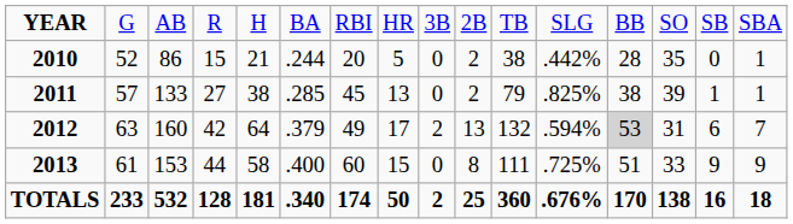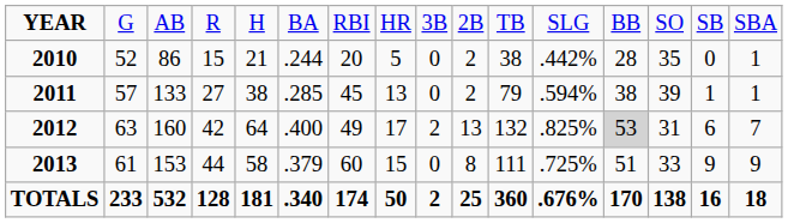 <table class="sortable wikitable" style="text-align:center;">
 <tr>
 <td><strong>YEAR</strong></td>
 <td><a href='#'>G</a></td>
 <td><a href='#'>AB</a></td>
 <td><a href='#'>R</a></td>
 <td><a href='#'>H</a></td>
 <td><a href='#'>BA</a></td>
 <td><a href='#'>RBI</a></td>
 <td><a href='#'>HR</a></td>
 <td><a href='#'>3B</a></td>
 <td><a href='#'>2B</a></td>
 <td><a href='#'>TB</a></td>
 <td><a href='#'>SLG</a></td>
 <td><a href='#'>BB</a></td>
 <td><a href='#'>SO</a></td>
 <td><a href='#'>SB</a></td>
 <td><a href='#'>SBA</a></td>
 </tr>
 <tr>
 <td><strong>2010</strong></td>
 <td>52</td>
 <td>86</td>
 <td>15</td>
 <td>21</td>
 <td>.244</td>
 <td>20</td>
 <td>5</td>
 <td>0</td>
 <td>2</td>
 <td>38</td>
 <td>.442%</td>
 <td>28</td>
 <td>35</td>
 <td>0</td>
 <td>1</td>
 </tr>
 <tr>
 <td><strong>2011</strong></td>
 <td>57</td>
 <td>133</td>
 <td>27</td>
 <td>38</td>
 <td>.285</td>
 <td>45</td>
 <td>13</td>
 <td>0</td>
 <td>2</td>
 <td>79</td>
-<td>.825%</td>
+<td>.594%</td>
 <td>38</td>
 <td>39</td>
 <td>1</td>
 <td>1</td>
 </tr>
 <tr>
 <td><strong>2012</strong></td>
 <td>63</td>
 <td>160</td>
 <td>42</td>
 <td>64</td>
-<td>.379</td>
+<td>.400</td>
 <td>49</td>
 <td>17</td>
 <td>2</td>
 <td>13</td>
 <td>132</td>
-<td>.594%</td>
+<td>.825%</td>
 <td style="background: lightgrey;">53</td>
 <td>31</td>
 <td>6</td>
 <td>7</td>
 </tr>
 <tr>
 <td><strong>2013</strong></td>
 <td>61</td>
 <td>153</td>
 <td>44</td>
 <td>58</td>
-<td>.400</td>
+<td>.379</td>
 <td>60</td>
 <td>15</td>
 <td>0</td>
 <td>8</td>
 <td>111</td>
 <td>.725%</td>
 <td>51</td>
 <td>33</td>
 <td>9</td>
 <td>9</td>
 </tr>
 <tr>
 <td><strong>TOTALS</strong></td>
 <td><strong>233</strong></td>
 <td><strong>532</strong></td>
 <td><strong>128</strong></td>
 <td><strong>181</strong></td>
 <td><strong>.340</strong></td>
 <td><strong>174</strong></td>
 <td><strong>50</strong></td>
 <td><strong>2</strong></td>
 <td><strong>25</strong></td>
 <td><strong>360</strong></td>
 <td><strong>.676%</strong></td>
 <td><strong>170</strong></td>
 <td><strong>138</strong></td>
 <td><strong>16</strong></td>
 <td><strong>18</strong></td>
 </tr>
 </table>
